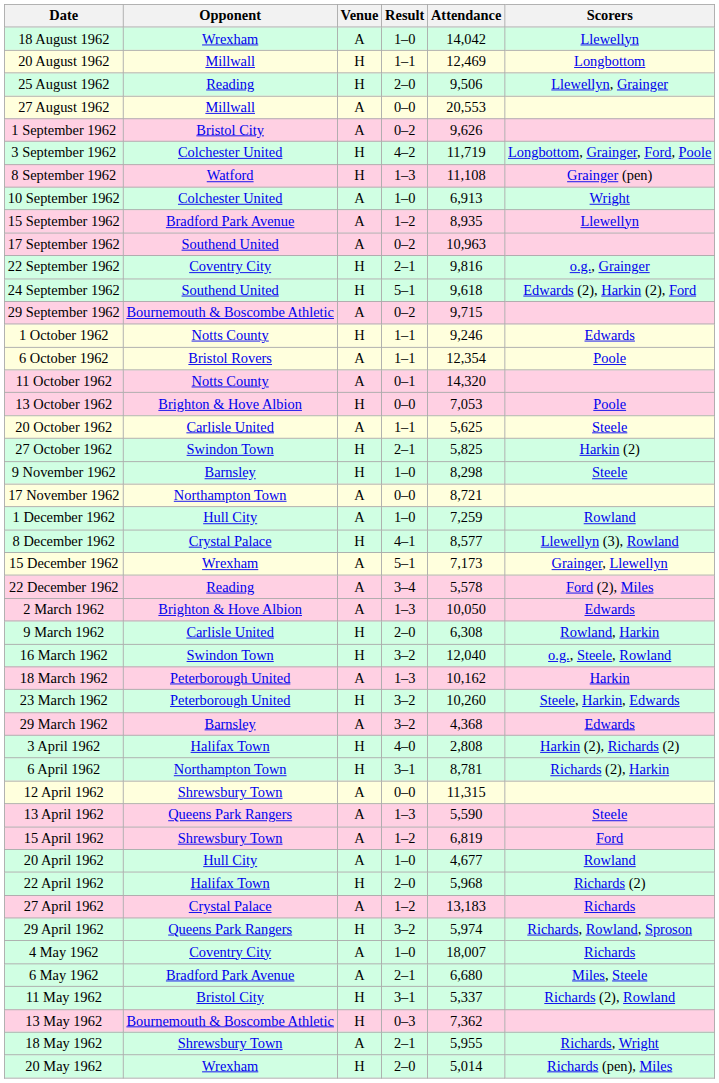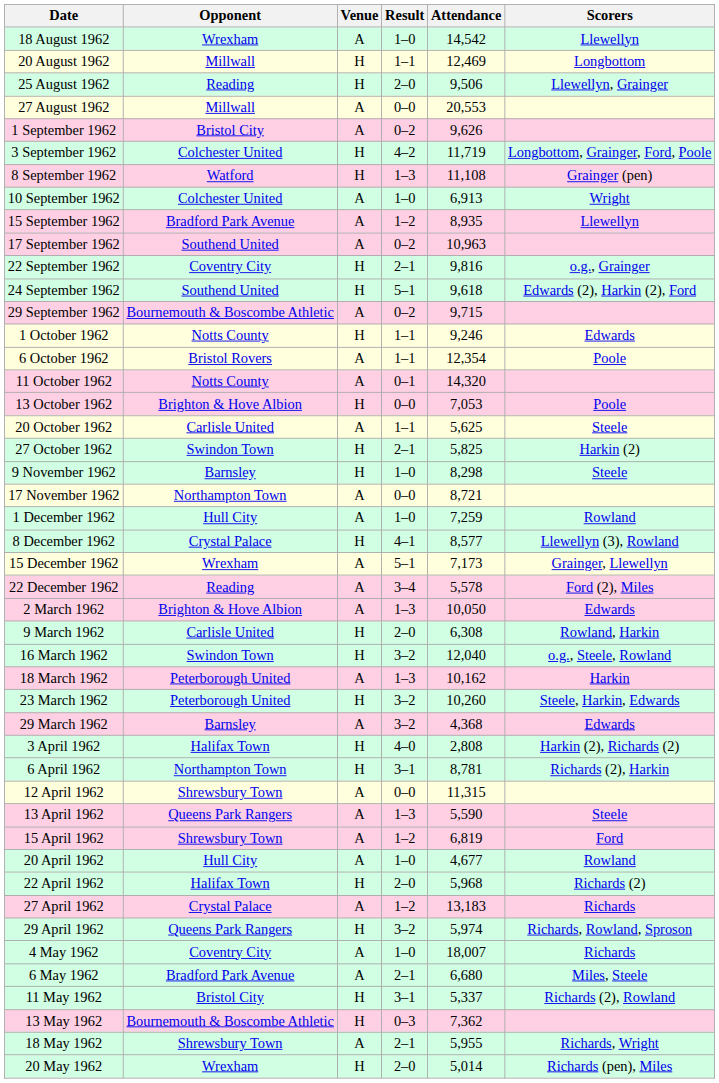 <table class="wikitable sortable" style="font-size:100%; text-align:center">
 <tr>
 <th>Date</th>
 <th>Opponent</th>
 <th>Venue</th>
 <th>Result</th>
 <th>Attendance</th>
 <th>Scorers</th>
 </tr>
 <tr style="background-color: #d0ffe3;">
 <td>18 August 1962</td>
 <td><a href='#'>Wrexham</a></td>
 <td>A</td>
 <td>1–0</td>
-<td>14,042</td>
+<td>14,542</td>
 <td><a href='#'>Llewellyn</a></td>
 </tr>
 <tr style="background-color: #ffffdd;">
 <td>20 August 1962</td>
 <td><a href='#'>Millwall</a></td>
 <td>H</td>
 <td>1–1</td>
 <td>12,469</td>
 <td><a href='#'>Longbottom</a></td>
 </tr>
 <tr style="background-color:  #d0ffe3;">
 <td>25 August 1962</td>
 <td><a href='#'>Reading</a></td>
 <td>H</td>
 <td>2–0</td>
 <td>9,506</td>
 <td><a href='#'>Llewellyn</a>, <a href='#'>Grainger</a></td>
 </tr>
 <tr style="background-color:  #ffffdd;">
 <td>27 August 1962</td>
 <td><a href='#'>Millwall</a></td>
 <td>A</td>
 <td>0–0</td>
 <td>20,553</td>
 <td></td>
 </tr>
 <tr style="background-color:  #ffd0e3;">
 <td>1 September 1962</td>
 <td><a href='#'>Bristol City</a></td>
 <td>A</td>
 <td>0–2</td>
 <td>9,626</td>
 <td></td>
 </tr>
 <tr style="background-color:  #d0ffe3;">
 <td>3 September 1962</td>
 <td><a href='#'>Colchester United</a></td>
 <td>H</td>
 <td>4–2</td>
 <td>11,719</td>
 <td><a href='#'>Longbottom</a>, <a href='#'>Grainger</a>, <a href='#'>Ford</a>, <a href='#'>Poole</a></td>
 </tr>
 <tr style="background-color:  #ffd0e3;">
 <td>8 September 1962</td>
 <td><a href='#'>Watford</a></td>
 <td>H</td>
 <td>1–3</td>
 <td>11,108</td>
 <td><a href='#'>Grainger</a> (pen)</td>
 </tr>
 <tr style="background-color:  #d0ffe3;">
 <td>10 September 1962</td>
 <td><a href='#'>Colchester United</a></td>
 <td>A</td>
 <td>1–0</td>
 <td>6,913</td>
 <td><a href='#'>Wright</a></td>
 </tr>
 <tr style="background-color:  #ffd0e3;">
 <td>15 September 1962</td>
 <td><a href='#'>Bradford Park Avenue</a></td>
 <td>A</td>
 <td>1–2</td>
 <td>8,935</td>
 <td><a href='#'>Llewellyn</a></td>
 </tr>
 <tr style="background-color:  #ffd0e3;">
 <td>17 September 1962</td>
 <td><a href='#'>Southend United</a></td>
 <td>A</td>
 <td>0–2</td>
 <td>10,963</td>
 <td></td>
 </tr>
 <tr style="background-color:  #d0ffe3;">
 <td>22 September 1962</td>
 <td><a href='#'>Coventry City</a></td>
 <td>H</td>
 <td>2–1</td>
 <td>9,816</td>
 <td><a href='#'>o.g.</a>, <a href='#'>Grainger</a></td>
 </tr>
 <tr style="background-color:  #d0ffe3;">
 <td>24 September 1962</td>
 <td><a href='#'>Southend United</a></td>
 <td>H</td>
 <td>5–1</td>
 <td>9,618</td>
 <td><a href='#'>Edwards</a> (2), <a href='#'>Harkin</a> (2), <a href='#'>Ford</a></td>
 </tr>
 <tr style="background-color:  #ffd0e3;">
 <td>29 September 1962</td>
 <td><a href='#'>Bournemouth & Boscombe Athletic</a></td>
 <td>A</td>
 <td>0–2</td>
 <td>9,715</td>
 <td></td>
 </tr>
 <tr style="background-color:  #ffffdd;">
 <td>1 October 1962</td>
 <td><a href='#'>Notts County</a></td>
 <td>H</td>
 <td>1–1</td>
 <td>9,246</td>
 <td><a href='#'>Edwards</a></td>
 </tr>
 <tr style="background-color:  #ffffdd;">
 <td>6 October 1962</td>
 <td><a href='#'>Bristol Rovers</a></td>
 <td>A</td>
 <td>1–1</td>
 <td>12,354</td>
 <td><a href='#'>Poole</a></td>
 </tr>
 <tr style="background-color:  #ffd0e3;">
 <td>11 October 1962</td>
 <td><a href='#'>Notts County</a></td>
 <td>A</td>
 <td>0–1</td>
 <td>14,320</td>
 <td></td>
 </tr>
 <tr style="background-color:  #ffd0e3;">
 <td>13 October 1962</td>
 <td><a href='#'>Brighton & Hove Albion</a></td>
 <td>H</td>
 <td>0–0</td>
 <td>7,053</td>
 <td><a href='#'>Poole</a></td>
 </tr>
 <tr style="background-color:  #ffffdd;">
 <td>20 October 1962</td>
 <td><a href='#'>Carlisle United</a></td>
 <td>A</td>
 <td>1–1</td>
 <td>5,625</td>
 <td><a href='#'>Steele</a></td>
 </tr>
 <tr style="background-color:  #d0ffe3;">
 <td>27 October 1962</td>
 <td><a href='#'>Swindon Town</a></td>
 <td>H</td>
 <td>2–1</td>
 <td>5,825</td>
 <td><a href='#'>Harkin</a> (2)</td>
 </tr>
 <tr style="background-color:  #d0ffe3;">
 <td>9 November 1962</td>
 <td><a href='#'>Barnsley</a></td>
 <td>H</td>
 <td>1–0</td>
 <td>8,298</td>
 <td><a href='#'>Steele</a></td>
 </tr>
 <tr style="background-color:  #ffffdd;">
 <td>17 November 1962</td>
 <td><a href='#'>Northampton Town</a></td>
 <td>A</td>
 <td>0–0</td>
 <td>8,721</td>
 <td></td>
 </tr>
 <tr style="background-color:  #d0ffe3;">
 <td>1 December 1962</td>
 <td><a href='#'>Hull City</a></td>
 <td>A</td>
 <td>1–0</td>
 <td>7,259</td>
 <td><a href='#'>Rowland</a></td>
 </tr>
 <tr style="background-color:  #d0ffe3;">
 <td>8 December 1962</td>
 <td><a href='#'>Crystal Palace</a></td>
 <td>H</td>
 <td>4–1</td>
 <td>8,577</td>
 <td><a href='#'>Llewellyn</a> (3), <a href='#'>Rowland</a></td>
 </tr>
 <tr style="background-color:  #ffffdd;">
 <td>15 December 1962</td>
 <td><a href='#'>Wrexham</a></td>
 <td>A</td>
 <td>5–1</td>
 <td>7,173</td>
 <td><a href='#'>Grainger</a>, <a href='#'>Llewellyn</a></td>
 </tr>
 <tr style="background-color:  #ffd0e3;">
 <td>22 December 1962</td>
 <td><a href='#'>Reading</a></td>
 <td>A</td>
 <td>3–4</td>
 <td>5,578</td>
 <td><a href='#'>Ford</a> (2), <a href='#'>Miles</a></td>
 </tr>
 <tr style="background-color:  #ffd0e3;">
 <td>2 March 1962</td>
 <td><a href='#'>Brighton & Hove Albion</a></td>
 <td>A</td>
 <td>1–3</td>
 <td>10,050</td>
 <td><a href='#'>Edwards</a></td>
 </tr>
 <tr style="background-color:  #d0ffe3;">
 <td>9 March 1962</td>
 <td><a href='#'>Carlisle United</a></td>
 <td>H</td>
 <td>2–0</td>
 <td>6,308</td>
 <td><a href='#'>Rowland</a>, <a href='#'>Harkin</a></td>
 </tr>
 <tr style="background-color:  #d0ffe3;">
 <td>16 March 1962</td>
 <td><a href='#'>Swindon Town</a></td>
 <td>H</td>
 <td>3–2</td>
 <td>12,040</td>
 <td><a href='#'>o.g.</a>, <a href='#'>Steele</a>, <a href='#'>Rowland</a></td>
 </tr>
 <tr style="background-color:  #ffd0e3;">
 <td>18 March 1962</td>
 <td><a href='#'>Peterborough United</a></td>
 <td>A</td>
 <td>1–3</td>
 <td>10,162</td>
 <td><a href='#'>Harkin</a></td>
 </tr>
 <tr style="background-color:  #d0ffe3;">
 <td>23 March 1962</td>
 <td><a href='#'>Peterborough United</a></td>
 <td>H</td>
 <td>3–2</td>
 <td>10,260</td>
 <td><a href='#'>Steele</a>, <a href='#'>Harkin</a>, <a href='#'>Edwards</a></td>
 </tr>
 <tr style="background-color:  #ffd0e3;">
 <td>29 March 1962</td>
 <td><a href='#'>Barnsley</a></td>
 <td>A</td>
 <td>3–2</td>
 <td>4,368</td>
 <td><a href='#'>Edwards</a></td>
 </tr>
 <tr style="background-color:  #d0ffe3;">
 <td>3 April 1962</td>
 <td><a href='#'>Halifax Town</a></td>
 <td>H</td>
 <td>4–0</td>
 <td>2,808</td>
 <td><a href='#'>Harkin</a> (2), <a href='#'>Richards</a> (2)</td>
 </tr>
 <tr style="background-color:  #d0ffe3;">
 <td>6 April 1962</td>
 <td><a href='#'>Northampton Town</a></td>
 <td>H</td>
 <td>3–1</td>
 <td>8,781</td>
 <td><a href='#'>Richards</a> (2), <a href='#'>Harkin</a></td>
 </tr>
 <tr style="background-color:  #ffffdd;">
 <td>12 April 1962</td>
 <td><a href='#'>Shrewsbury Town</a></td>
 <td>A</td>
 <td>0–0</td>
 <td>11,315</td>
 <td></td>
 </tr>
 <tr style="background-color:  #ffd0e3;">
 <td>13 April 1962</td>
 <td><a href='#'>Queens Park Rangers</a></td>
 <td>A</td>
 <td>1–3</td>
 <td>5,590</td>
 <td><a href='#'>Steele</a></td>
 </tr>
 <tr style="background-color:  #ffd0e3;">
 <td>15 April 1962</td>
 <td><a href='#'>Shrewsbury Town</a></td>
 <td>A</td>
 <td>1–2</td>
 <td>6,819</td>
 <td><a href='#'>Ford</a></td>
 </tr>
 <tr style="background-color:  #d0ffe3;">
 <td>20 April 1962</td>
 <td><a href='#'>Hull City</a></td>
 <td>A</td>
 <td>1–0</td>
 <td>4,677</td>
 <td><a href='#'>Rowland</a></td>
 </tr>
 <tr style="background-color:  #d0ffe3;">
 <td>22 April 1962</td>
 <td><a href='#'>Halifax Town</a></td>
 <td>H</td>
 <td>2–0</td>
 <td>5,968</td>
 <td><a href='#'>Richards</a> (2)</td>
 </tr>
 <tr style="background-color:  #ffd0e3;">
 <td>27 April 1962</td>
 <td><a href='#'>Crystal Palace</a></td>
 <td>A</td>
 <td>1–2</td>
 <td>13,183</td>
 <td><a href='#'>Richards</a></td>
 </tr>
 <tr style="background-color:  #d0ffe3;">
 <td>29 April 1962</td>
 <td><a href='#'>Queens Park Rangers</a></td>
 <td>H</td>
 <td>3–2</td>
 <td>5,974</td>
 <td><a href='#'>Richards</a>, <a href='#'>Rowland</a>, <a href='#'>Sproson</a></td>
 </tr>
 <tr style="background-color:  #d0ffe3;">
 <td>4 May 1962</td>
 <td><a href='#'>Coventry City</a></td>
 <td>A</td>
 <td>1–0</td>
 <td>18,007</td>
 <td><a href='#'>Richards</a></td>
 </tr>
 <tr style="background-color:  #d0ffe3;">
 <td>6 May 1962</td>
 <td><a href='#'>Bradford Park Avenue</a></td>
 <td>A</td>
 <td>2–1</td>
 <td>6,680</td>
 <td><a href='#'>Miles</a>, <a href='#'>Steele</a></td>
 </tr>
 <tr style="background-color:  #d0ffe3;">
 <td>11 May 1962</td>
 <td><a href='#'>Bristol City</a></td>
 <td>H</td>
 <td>3–1</td>
 <td>5,337</td>
 <td><a href='#'>Richards</a> (2), <a href='#'>Rowland</a></td>
 </tr>
 <tr style="background-color:  #ffd0e3;">
 <td>13 May 1962</td>
 <td><a href='#'>Bournemouth & Boscombe Athletic</a></td>
 <td>H</td>
 <td>0–3</td>
 <td>7,362</td>
 <td></td>
 </tr>
 <tr style="background-color:  #d0ffe3;">
 <td>18 May 1962</td>
 <td><a href='#'>Shrewsbury Town</a></td>
 <td>A</td>
 <td>2–1</td>
 <td>5,955</td>
 <td><a href='#'>Richards</a>, <a href='#'>Wright</a></td>
 </tr>
 <tr style="background-color:  #d0ffe3;">
 <td>20 May 1962</td>
 <td><a href='#'>Wrexham</a></td>
 <td>H</td>
 <td>2–0</td>
 <td>5,014</td>
 <td><a href='#'>Richards</a> (pen), <a href='#'>Miles</a></td>
 </tr>
 </table>
